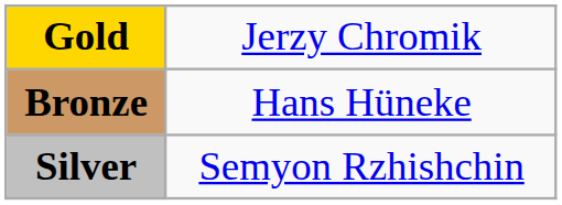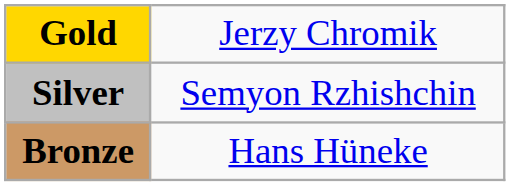 <table class="wikitable" style="text-align:center; " width="35%">
 <tr>
 <td bgcolor="gold"><strong>Gold</strong></td>
 <td><a href='#'>Jerzy Chromik</a><br>  <small><em></em></small></td>
 </tr>
 <tr>
+<td bgcolor="silver"><strong>Silver</strong></td>
+<td><a href='#'>Semyon Rzhishchin</a><br>  <small><em></em></small></td>
+</tr>
+<tr>
 <td bgcolor="CC9966"><strong>Bronze</strong></td>
 <td><a href='#'>Hans Hüneke</a><br>  <small><em></em></small></td>
 </tr>
-<tr>
-<td bgcolor="silver"><strong>Silver</strong></td>
-<td><a href='#'>Semyon Rzhishchin</a><br>  <small><em></em></small></td>
-</tr>
 </table>
